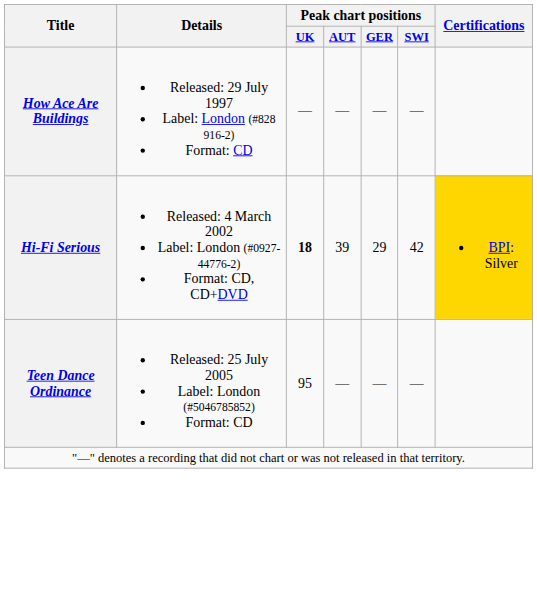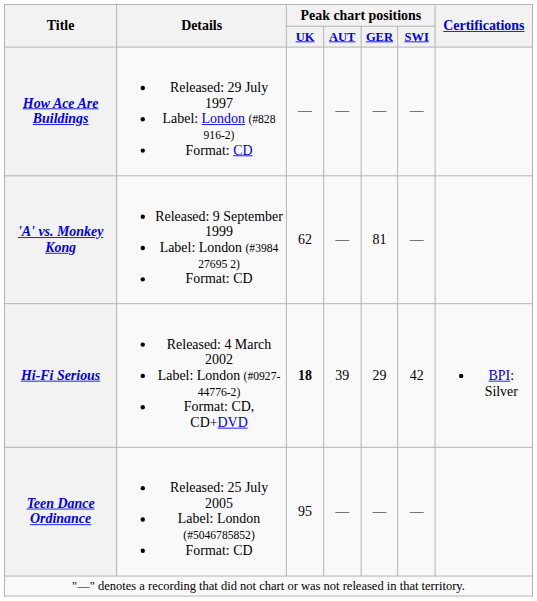 <table class="wikitable plainrowheaders" style="text-align:center;">
 <tr>
 <th scope="col" rowspan="2">Title</th>
 <th scope="col" rowspan="2">Details</th>
 <th scope="col" colspan="4">Peak chart positions</th>
 <th scope="col" rowspan="2"><a href='#'>Certifications</a></th>
 </tr>
 <tr>
 <th scope="col" style="width:2.5em;font-size:90%;"><a href='#'>UK</a><br></th>
 <th scope="col" style="width:2.5em;font-size:90%;"><a href='#'>AUT</a><br></th>
 <th scope="col" style="width:2.5em;font-size:90%;"><a href='#'>GER</a><br></th>
 <th scope="col" style="width:2.5em;font-size:90%;"><a href='#'>SWI</a><br></th>
 </tr>
 <tr>
 <th scope="row"><em><a href='#'>How Ace Are Buildings</a></em></th>
 <td><br><ul><li>Released: 29 July 1997</li><li>Label: <a href='#'>London</a> <small>(#828 916-2)</small></li><li>Format: <a href='#'>CD</a></li></ul></td>
 <td>—</td>
 <td>—</td>
 <td>—</td>
 <td>—</td>
 <td></td>
 </tr>
 <tr>
+<th scope="row"><em><a href='#'>'A' vs. Monkey Kong</a></em></th>
+<td><br><ul><li>Released: 9 September 1999</li><li>Label: London <small>(#3984 27695 2)</small></li><li>Format: CD</li></ul></td>
+<td>62</td>
+<td>—</td>
+<td>81</td>
+<td>—</td>
+<td></td>
+</tr>
+<tr>
 <th scope="row"><em><a href='#'>Hi-Fi Serious</a></em></th>
 <td><br><ul><li>Released: 4 March 2002</li><li>Label: London <small>(#0927-44776-2)</small></li><li>Format: CD, CD+<a href='#'>DVD</a></li></ul></td>
 <td><strong>18</strong></td>
 <td>39</td>
 <td>29</td>
 <td>42</td>
-<td style="background: gold;"><br><ul><li><a href='#'>BPI</a>: Silver</li></ul></td>
+<td><br><ul><li><a href='#'>BPI</a>: Silver</li></ul></td>
 </tr>
 <tr>
 <th scope="row"><em><a href='#'>Teen Dance Ordinance</a></em></th>
 <td><br><ul><li>Released: 25 July 2005</li><li>Label: London <small>(#5046785852)</small></li><li>Format: CD</li></ul></td>
 <td style="text-align:center;">95</td>
 <td style="text-align:center;">—</td>
 <td style="text-align:center;">—</td>
 <td style="text-align:center;">—</td>
 <td></td>
 </tr>
 <tr>
 <td colspan="7" style="font-size:90%">"—" denotes a recording that did not chart or was not released in that territory.</td>
 </tr>
 </table>
